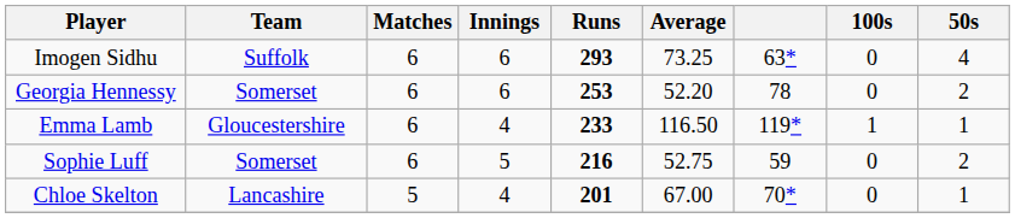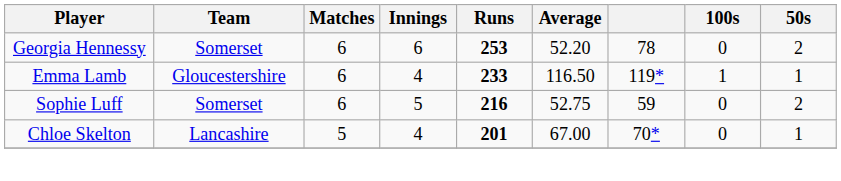 <table class="wikitable" style="text-align:center;">
 <tr>
 <th width=125>Player</th>
 <th width=125>Team</th>
 <th width=60>Matches</th>
 <th width=60>Innings</th>
 <th width=60>Runs</th>
 <th width=60>Average</th>
 <th width=60></th>
 <th width=60>100s</th>
 <th width=60>50s</th>
-</tr>
-<tr>
-<td>Imogen Sidhu</td>
-<td><a href='#'>Suffolk</a></td>
-<td>6</td>
-<td>6</td>
-<td><strong>293</strong></td>
-<td>73.25</td>
-<td>63<a href='#'>*</a></td>
-<td>0</td>
-<td>4</td>
 </tr>
 <tr>
 <td><a href='#'>Georgia Hennessy</a></td>
 <td><a href='#'>Somerset</a></td>
 <td>6</td>
 <td>6</td>
 <td><strong>253</strong></td>
 <td>52.20</td>
 <td>78</td>
 <td>0</td>
 <td>2</td>
 </tr>
 <tr>
 <td><a href='#'>Emma Lamb</a></td>
 <td><a href='#'>Gloucestershire</a></td>
 <td>6</td>
 <td>4</td>
 <td><strong>233</strong></td>
 <td>116.50</td>
 <td>119<a href='#'>*</a></td>
 <td>1</td>
 <td>1</td>
 </tr>
 <tr>
 <td><a href='#'>Sophie Luff</a></td>
 <td><a href='#'>Somerset</a></td>
 <td>6</td>
 <td>5</td>
 <td><strong>216</strong></td>
 <td>52.75</td>
 <td>59</td>
 <td>0</td>
 <td>2</td>
 </tr>
 <tr>
 <td><a href='#'>Chloe Skelton</a></td>
 <td><a href='#'>Lancashire</a></td>
 <td>5</td>
 <td>4</td>
 <td><strong>201</strong></td>
 <td>67.00</td>
 <td>70<a href='#'>*</a></td>
 <td>0</td>
 <td>1</td>
 </tr>
 <tr>
 </tr>
 </table>
